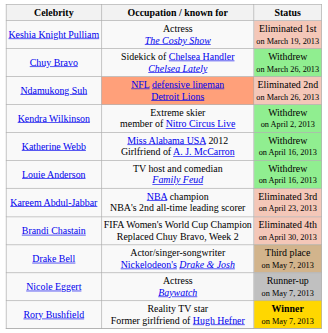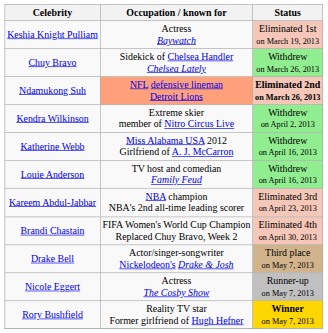 <table class="wikitable" style="text-align: center; white-space:nowrap; margin:auto; font-size:95.2%;">
 <tr>
 <th>Celebrity</th>
 <th>Occupation / known for</th>
 <th>Status</th>
 </tr>
 <tr>
 <td><a href='#'>Keshia Knight Pulliam</a></td>
-<td>Actress<br><em><a href='#'>The Cosby Show</a></em></td>
+<td>Actress<br><em><a href='#'>Baywatch</a></em></td>
 <td style="background:#f4c7b8;">Eliminated 1st <br><small>on March 19, 2013</small></td>
 </tr>
 <tr>
 <td><a href='#'>Chuy Bravo</a></td>
 <td>Sidekick of <a href='#'>Chelsea Handler</a><br><em><a href='#'>Chelsea Lately</a></em></td>
 <td style="background:lightgreen;">Withdrew<br><small>on March 26, 2013</small></td>
 </tr>
 <tr>
 <td><a href='#'>Ndamukong Suh</a></td>
 <td style="background: lightsalmon;"><a href='#'>NFL</a> <a href='#'>defensive lineman</a> <br><a href='#'>Detroit Lions</a></td>
-<td style="background:#f4c7b8;">Eliminated 2nd <br><small>on March 26, 2013</small></td>
+<td style="background:#f4c7b8;"><strong>Eliminated 2nd <br><small>on March 26, 2013</small></strong></td>
 </tr>
 <tr>
 <td><a href='#'>Kendra Wilkinson</a></td>
 <td>Extreme skier<br>member of <a href='#'>Nitro Circus Live</a></td>
 <td style="background:lightgreen;">Withdrew<br><small>on April 2, 2013</small></td>
 </tr>
 <tr>
 <td><a href='#'>Katherine Webb</a></td>
 <td><a href='#'>Miss Alabama USA</a> 2012<br>Girlfriend of <a href='#'>A. J. McCarron</a></td>
 <td style="background:lightgreen;">Withdrew<br><small>on April 16, 2013</small></td>
 </tr>
 <tr>
 <td><a href='#'>Louie Anderson</a></td>
 <td>TV host and comedian<br><em><a href='#'>Family Feud</a></em></td>
 <td style="background:lightgreen;">Withdrew<br><small>on April 16, 2013</small></td>
 </tr>
 <tr>
 <td><a href='#'>Kareem Abdul-Jabbar</a></td>
 <td><a href='#'>NBA</a> champion<br>NBA's 2nd all-time leading scorer</td>
 <td style="background:#f4c7b8;">Eliminated 3rd <br><small>on April 23, 2013</small></td>
 </tr>
 <tr>
 <td><a href='#'>Brandi Chastain</a></td>
 <td>FIFA Women's World Cup Champion<br>Replaced Chuy Bravo, Week 2</td>
 <td style="background:#f4c7b8;">Eliminated 4th <br><small>on April 30, 2013</small></td>
 </tr>
 <tr>
 <td><a href='#'>Drake Bell</a></td>
 <td>Actor/singer-songwriter<br><a href='#'>Nickelodeon's</a> <em><a href='#'>Drake & Josh</a></em></td>
 <td style="background:tan;">Third place<br><small>on May 7, 2013</small></td>
 </tr>
 <tr>
 <td><a href='#'>Nicole Eggert</a></td>
-<td>Actress<br><em><a href='#'>Baywatch</a></em></td>
+<td>Actress<br><em><a href='#'>The Cosby Show</a></em></td>
 <td style="background:silver;">Runner-up<br><small>on May 7, 2013</small></td>
 </tr>
 <tr>
 <td><a href='#'>Rory Bushfield</a></td>
 <td>Reality TV star<br>Former girlfriend of <a href='#'>Hugh Hefner</a></td>
 <td style="background:gold;"><strong>Winner</strong><br><small>on May 7, 2013</small></td>
 </tr>
 <tr>
 </tr>
 </table>
